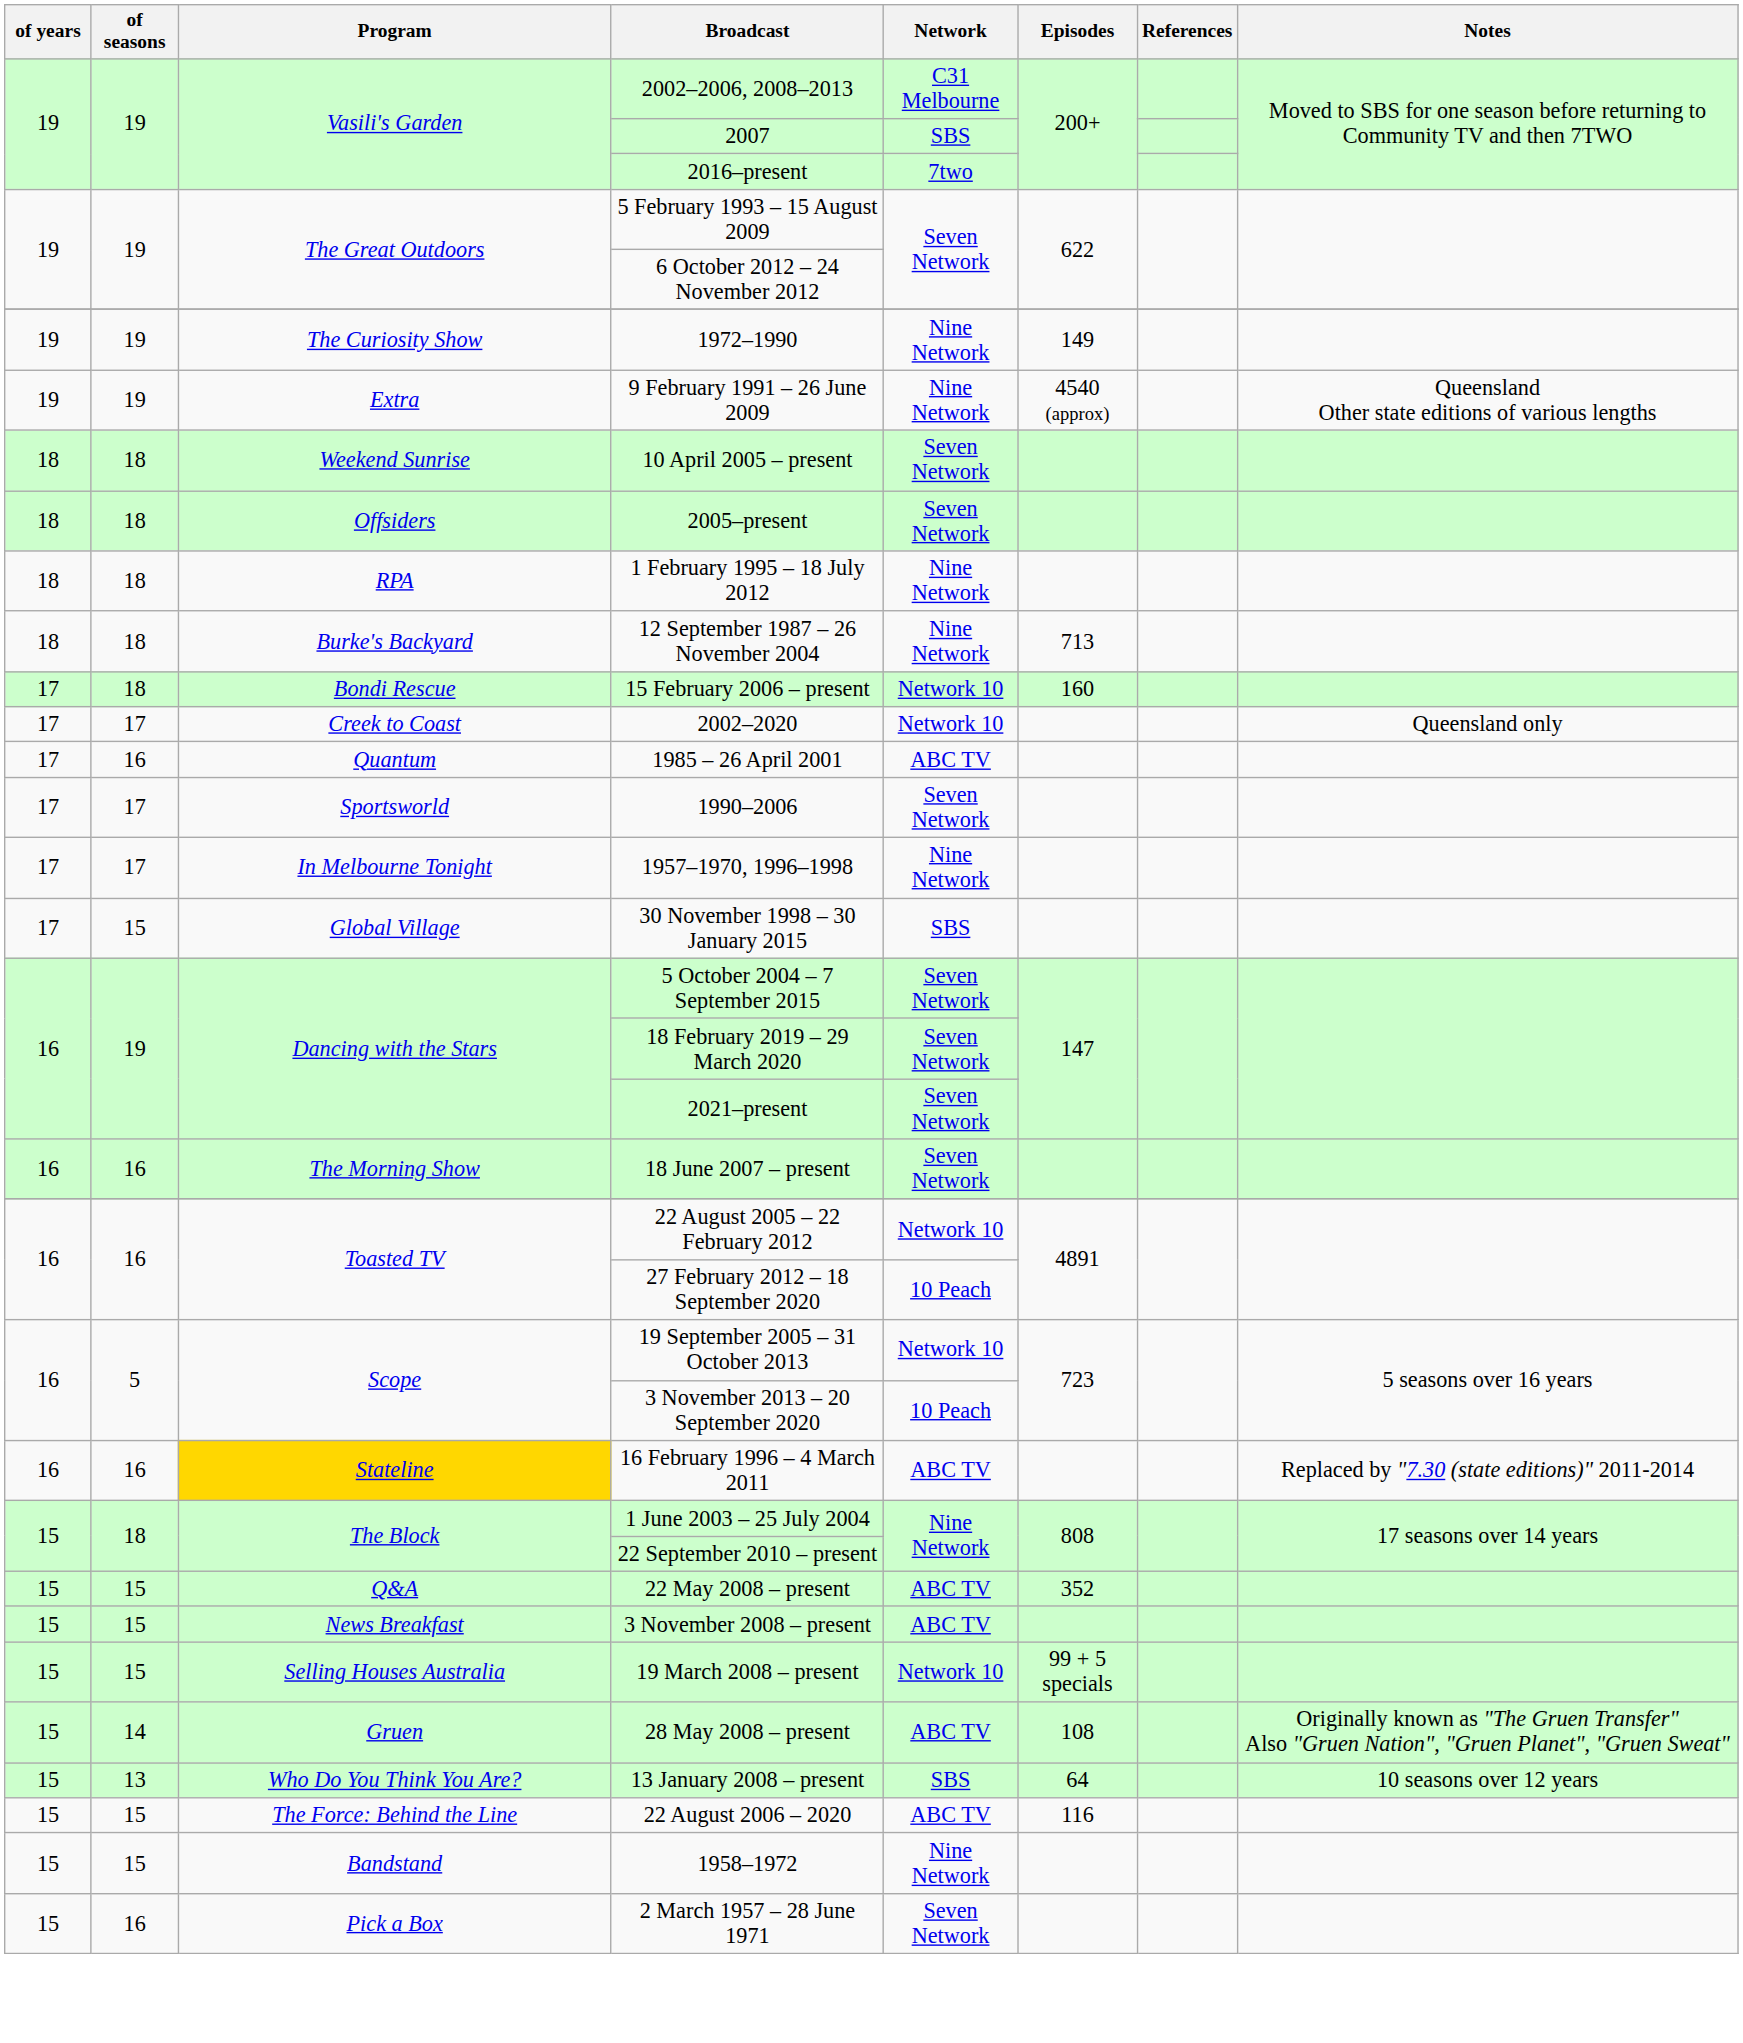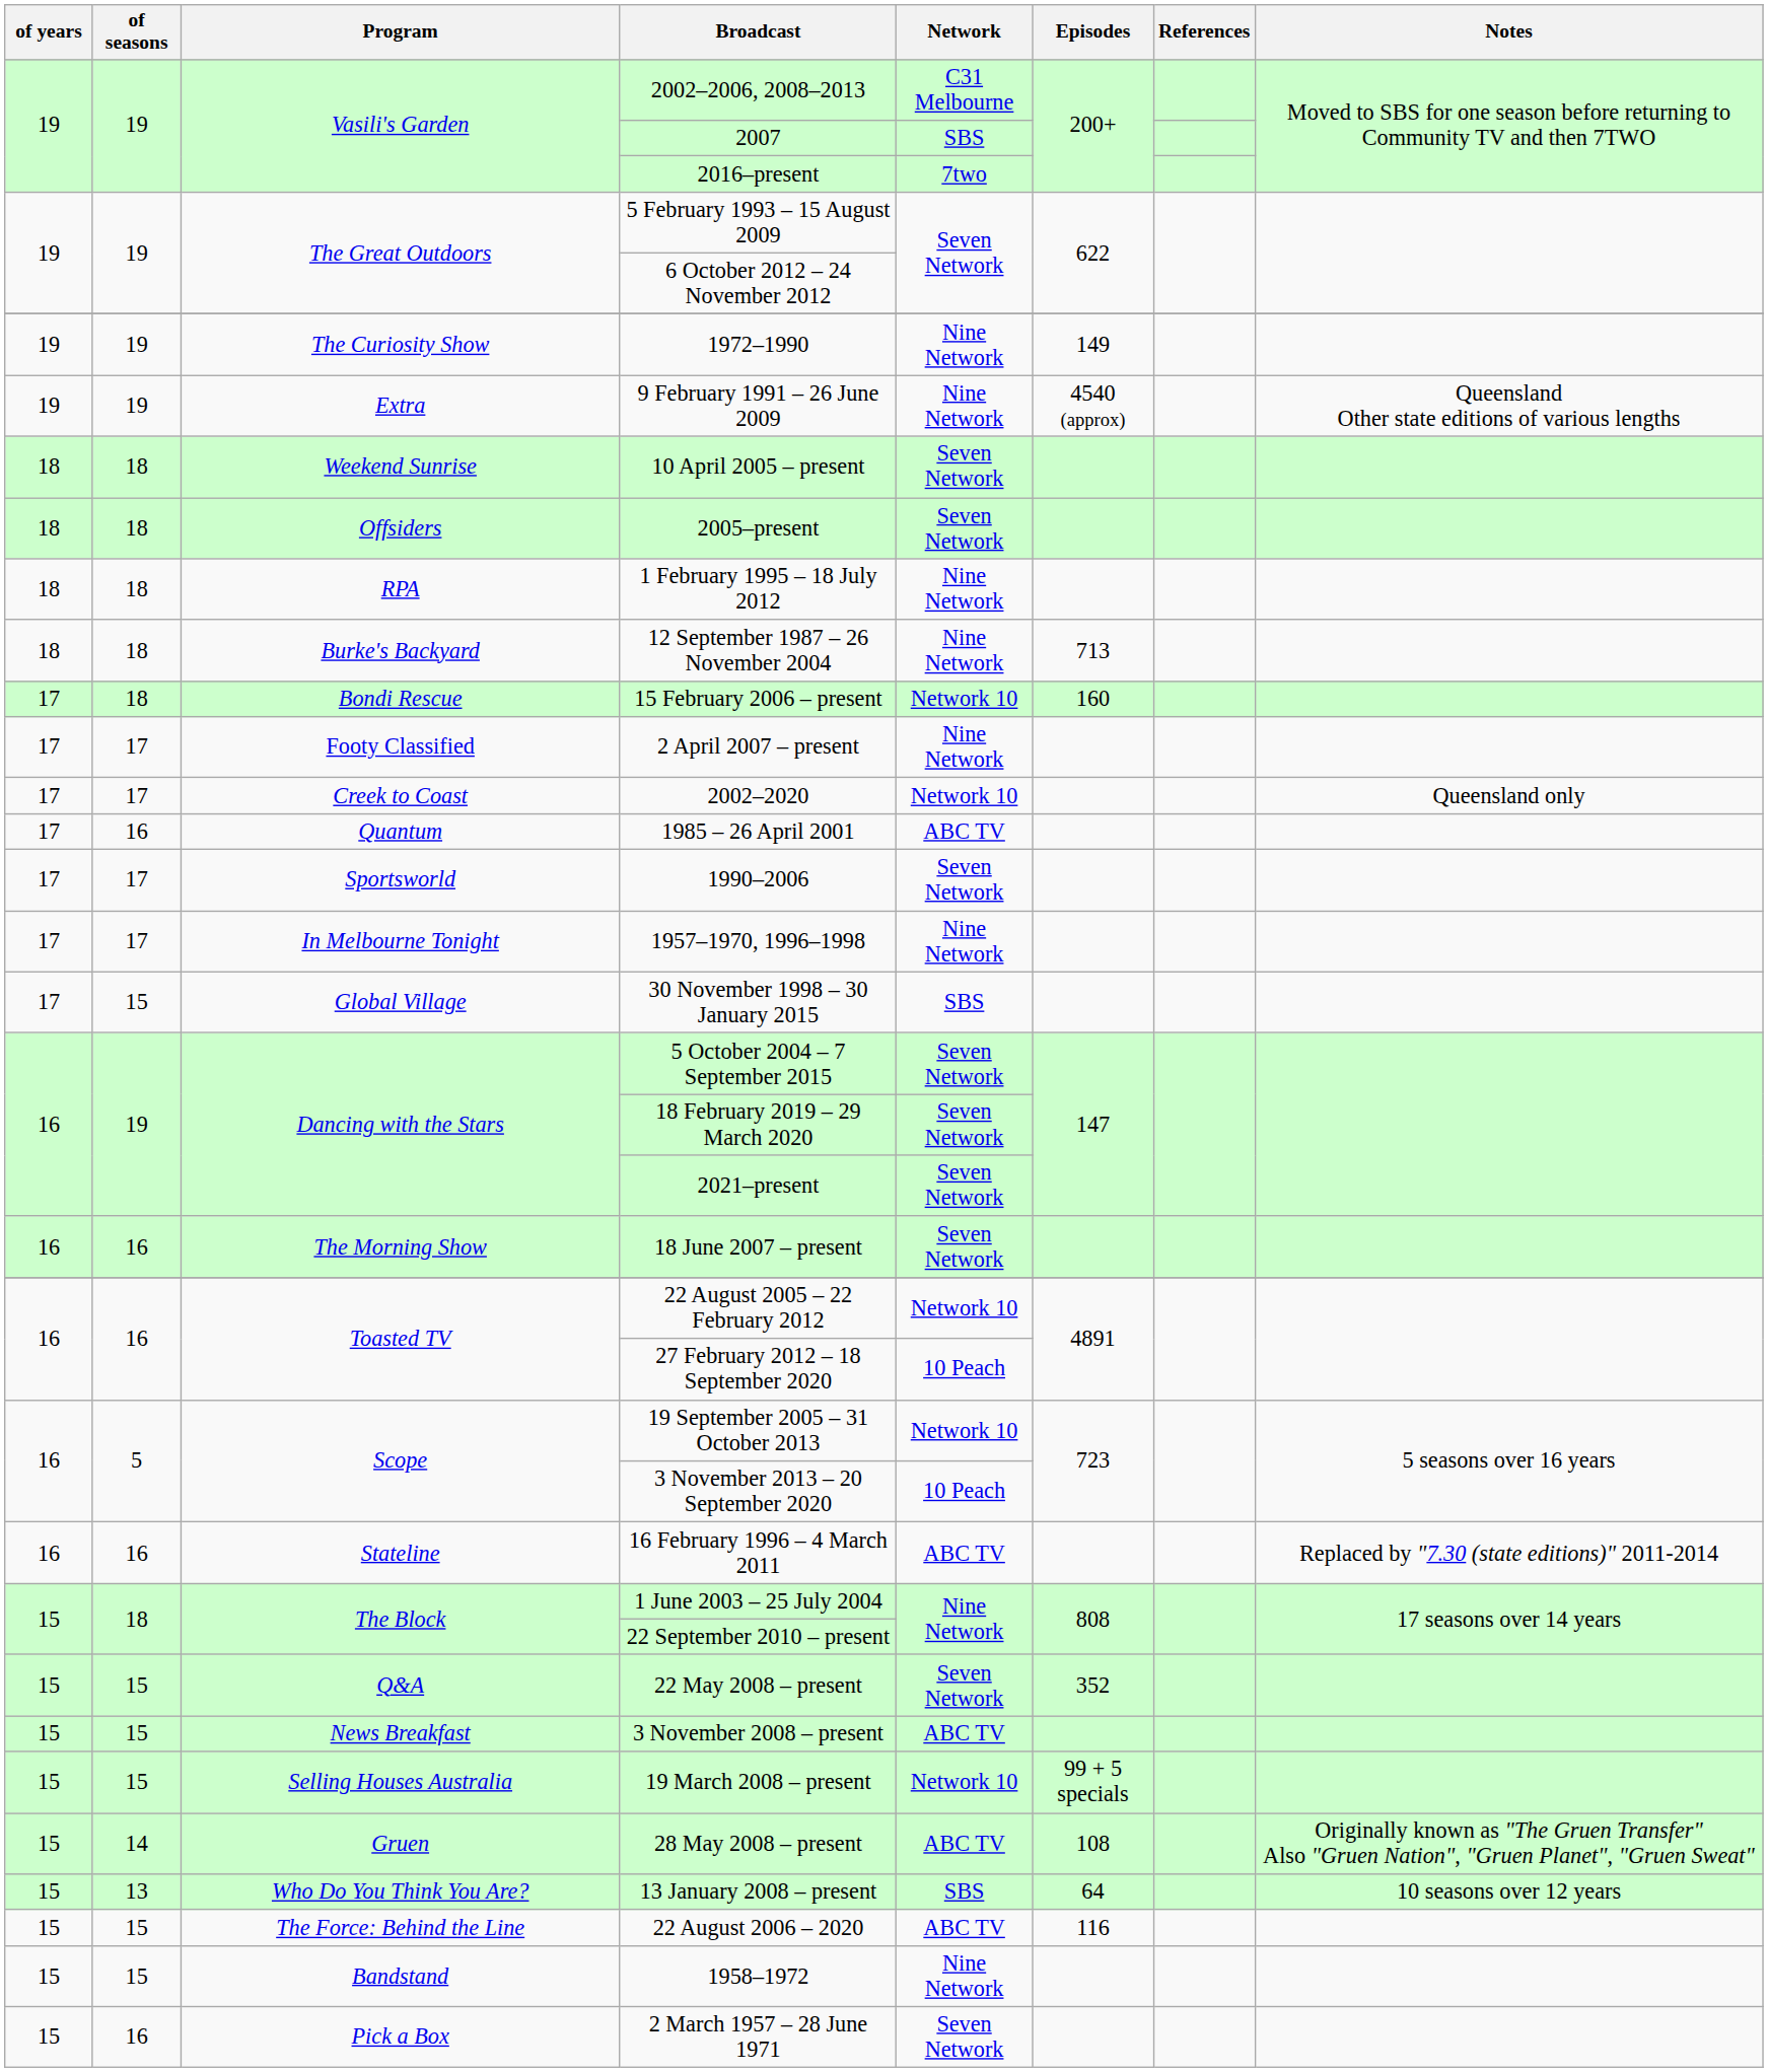 <table class="wikitable" style="text-align:center;">
 <tr>
 <th style="font-size:87.5%; width: 5%"> of years</th>
 <th style="font-size:87.5%; width: 5%"> of seasons </th>
 <th style="font-size:87.5%; width: 25%">Program</th>
 <th style="font-size:87.5%;">Broadcast</th>
 <th style="font-size:87.5%;">Network</th>
 <th style="font-size:87.5%;">Episodes</th>
 <th style="font-size:87.5%;">References</th>
 <th style="font-size:87.5%;">Notes</th>
 </tr>
 <tr style="background:#cfc;">
 <td rowspan="3">19</td>
 <td rowspan="3">19</td>
 <td rowspan="3"><em><a href='#'>Vasili's Garden</a></em></td>
 <td style="text-align:center;">2002–2006, 2008–2013</td>
 <td style="text-align:center;"><a href='#'>C31 Melbourne</a></td>
 <td rowspan="3">200+</td>
 <td></td>
 <td rowspan="3">Moved to SBS for one season before returning to Community TV and then 7TWO</td>
 </tr>
 <tr style="background:#cfc;">
 <td>2007</td>
 <td><a href='#'>SBS</a></td>
 <td></td>
 </tr>
 <tr style="background:#cfc;">
 <td>2016–present</td>
 <td><a href='#'>7two</a></td>
 <td></td>
 </tr>
 <tr>
 <td rowspan="2" style="text-align:center;">19</td>
 <td rowspan="2" style="text-align:center;">19</td>
 <td rowspan="2" style="text-align:center;"><em><a href='#'>The Great Outdoors</a></em></td>
 <td style="text-align:center;">5 February 1993 – 15 August 2009</td>
 <td rowspan="2" style="text-align:center;"><a href='#'>Seven Network</a></td>
 <td rowspan="2" style="text-align:center;">622</td>
 <td rowspan="2" style="text-align:center;"></td>
 <td rowspan="2" style="text-align:center;"></td>
 </tr>
 <tr>
 <td>6 October 2012 – 24 November 2012</td>
 </tr>
 <tr>
 </tr>
 <tr>
 <td>19</td>
 <td>19</td>
 <td><em><a href='#'>The Curiosity Show</a></em></td>
 <td>1972–1990</td>
 <td><a href='#'>Nine Network</a></td>
 <td>149</td>
 <td style="text-align:center;"></td>
 <td style="text-align:center;"></td>
 </tr>
 <tr>
 <td style="text-align:center;">19</td>
 <td style="text-align:center;">19</td>
 <td style="text-align:center;"><em><a href='#'>Extra</a></em></td>
 <td style="text-align:center;">9 February 1991 – 26 June 2009</td>
 <td style="text-align:center;"><a href='#'>Nine Network</a></td>
 <td style="text-align:center;">4540 <small>(approx)</small></td>
 <td style="text-align:center;"></td>
 <td style="text-align:center;">Queensland<br>Other state editions of various lengths</td>
 </tr>
 <tr style="background:#cfc; text-align:center;">
 <td>18</td>
 <td>18</td>
 <td><em><a href='#'>Weekend Sunrise</a></em></td>
 <td>10 April 2005 – present</td>
 <td><a href='#'>Seven Network</a></td>
 <td style="text-align:center;"></td>
 <td style="text-align:center;"></td>
 <td style="text-align:center;"></td>
 </tr>
 <tr style="background:#cfc;">
 <td style="text-align:center;">18</td>
 <td style="text-align:center;">18</td>
 <td style="text-align:center;"><em><a href='#'>Offsiders</a></em></td>
 <td style="text-align:center;">2005–present</td>
 <td><a href='#'>Seven Network</a></td>
 <td style="text-align:center;"></td>
 <td style="text-align:center;"></td>
 <td style="text-align:center;"></td>
 </tr>
 <tr>
 <td style="text-align:center;">18</td>
 <td style="text-align:center;">18</td>
 <td style="text-align:center;"><em><a href='#'>RPA</a></em></td>
 <td style="text-align:center;">1 February 1995 – 18 July 2012</td>
 <td style="text-align:center;"><a href='#'>Nine Network</a></td>
 <td style="text-align:center;"></td>
 <td style="text-align:center;"></td>
 <td style="text-align:center;"></td>
 </tr>
 <tr style="text-align:center;">
 <td>18</td>
 <td>18</td>
 <td><em><a href='#'>Burke's Backyard</a></em></td>
 <td>12 September 1987 – 26 November 2004</td>
 <td><a href='#'>Nine Network</a></td>
 <td>713</td>
 <td style="text-align:center;"></td>
 <td style="text-align:center;"></td>
 </tr>
 <tr style="background:#cfc; text-align:center;">
 <td>17</td>
 <td>18</td>
 <td><em><a href='#'>Bondi Rescue</a></em></td>
 <td>15 February 2006 – present</td>
 <td><a href='#'>Network 10</a></td>
 <td>160</td>
 <td style="text-align:center;"></td>
 <td style="text-align:center;"></td>
 </tr>
 <tr>
 <td>17</td>
 <td>17</td>
+<td><a href='#'>Footy Classified</a></td>
+<td>2 April 2007 – present</td>
+<td><a href='#'>Nine Network</a></td>
+<td></td>
+<td></td>
+<td></td>
+</tr>
+<tr>
+<td>17</td>
+<td>17</td>
 <td><em><a href='#'>Creek to Coast</a></em></td>
 <td>2002–2020</td>
 <td style="text-align:center;"><a href='#'>Network 10</a></td>
 <td style="text-align:center;"></td>
 <td style="text-align:center;"></td>
 <td>Queensland only</td>
 </tr>
 <tr>
 <td style="text-align:center;">17</td>
 <td style="text-align:center;">16</td>
 <td style="text-align:center;"><em><a href='#'>Quantum</a></em></td>
 <td style="text-align:center;">1985 – 26 April 2001</td>
 <td style="text-align:center;"><a href='#'>ABC TV</a></td>
 <td style="text-align:center;"></td>
 <td style="text-align:center;"></td>
 <td style="text-align:center;"></td>
 </tr>
 <tr>
 <td style="text-align:center;">17</td>
 <td style="text-align:center;">17</td>
 <td style="text-align:center;"><em><a href='#'>Sportsworld</a></em></td>
 <td style="text-align:center;">1990–2006</td>
 <td style="text-align:center;"><a href='#'>Seven Network</a></td>
 <td style="text-align:center;"></td>
 <td style="text-align:center;"></td>
 <td style="text-align:center;"></td>
 </tr>
 <tr style="text-align:center;">
 <td>17</td>
 <td>17</td>
 <td><em><a href='#'>In Melbourne Tonight</a></em></td>
 <td>1957–1970, 1996–1998</td>
 <td><a href='#'>Nine Network</a></td>
 <td style="text-align:center;"></td>
 <td style="text-align:center;"></td>
 <td style="text-align:center;"></td>
 </tr>
 <tr>
 <td style="text-align:center;">17</td>
 <td style="text-align:center;">15</td>
 <td style="text-align:center;"><em><a href='#'>Global Village</a></em></td>
 <td style="text-align:center;">30 November 1998 – 30 January 2015</td>
 <td style="text-align:center;"><a href='#'>SBS</a></td>
 <td style="text-align:center;"></td>
 <td style="text-align:center;"></td>
 <td style="text-align:center;"></td>
 </tr>
 <tr style="background:#cfc;">
 <td rowspan="3">16</td>
 <td rowspan="3">19</td>
 <td rowspan="3"><em><a href='#'>Dancing with the Stars</a></em></td>
 <td>5 October 2004 – 7 September 2015</td>
 <td><a href='#'>Seven Network</a></td>
 <td rowspan="3">147</td>
 <td rowspan="3"></td>
 <td rowspan="3" style="text-align:center;"></td>
 </tr>
 <tr style="background:#cfc;">
 <td>18 February 2019 – 29 March 2020</td>
 <td style="text-align:center;"><a href='#'>Seven Network</a></td>
 </tr>
 <tr style="background:#cfc;">
 <td>2021–present</td>
 <td><a href='#'>Seven Network</a></td>
 </tr>
 <tr style="background:#cfc;">
 <td style="text-align:center;">16</td>
 <td style="text-align:center;">16</td>
 <td style="text-align:center;"><em><a href='#'>The Morning Show</a></em></td>
 <td style="text-align:center;">18 June 2007 – present</td>
 <td style="text-align:center;"><a href='#'>Seven Network</a></td>
 <td style="text-align:center;"></td>
 <td style="text-align:center;"></td>
 <td style="text-align:center;"></td>
 </tr>
 <tr>
 </tr>
 <tr>
 <td rowspan="2">16</td>
 <td rowspan="2">16</td>
 <td rowspan="2"><em><a href='#'>Toasted TV</a></em></td>
 <td style="text-align:center;">22 August 2005 – 22 February 2012</td>
 <td style="text-align:center;"><a href='#'>Network 10</a></td>
 <td rowspan="2">4891</td>
 <td rowspan="2"></td>
 <td rowspan="2"></td>
 </tr>
 <tr>
 <td>27 February 2012 – 18 September 2020</td>
 <td><a href='#'>10 Peach</a></td>
 </tr>
 <tr>
 <td rowspan="2">16</td>
 <td rowspan="2">5</td>
 <td rowspan="2"><em><a href='#'>Scope</a></em></td>
 <td style="text-align:center;">19 September 2005 – 31 October 2013</td>
 <td style="text-align:center;"><a href='#'>Network 10</a></td>
 <td rowspan="2">723</td>
 <td rowspan="2"></td>
 <td rowspan="2">5 seasons over 16 years</td>
 </tr>
 <tr>
 <td>3 November 2013 – 20 September 2020</td>
 <td><a href='#'>10 Peach</a></td>
 </tr>
 <tr>
 <td style="text-align:center;">16</td>
 <td style="text-align:center;">16</td>
-<td style="background: gold; text-align:center;"><em><a href='#'>Stateline</a></em></td>
+<td style="text-align:center;"><em><a href='#'>Stateline</a></em></td>
 <td style="text-align:center;">16 February 1996 – 4 March 2011</td>
 <td style="text-align:center;"><a href='#'>ABC TV</a></td>
 <td style="text-align:center;"></td>
 <td style="text-align:center;"></td>
 <td style="text-align:center;">Replaced by <em>"<a href='#'>7.30</a> (state editions)"</em> 2011-2014</td>
 </tr>
 <tr style="background:#cfc;">
 <td rowspan="2" style="text-align:center;">15</td>
 <td rowspan="2" style="text-align:center;">18</td>
 <td rowspan="2" style="text-align:center;"><em><a href='#'>The Block</a></em></td>
 <td style="text-align:center;">1 June 2003 – 25 July 2004</td>
 <td rowspan="2" style="text-align:center;"><a href='#'>Nine Network</a></td>
 <td rowspan="2" style="text-align:center;">808</td>
 <td rowspan="2" style="text-align:center;"></td>
 <td rowspan="2" style="text-align:center;">17 seasons over 14 years</td>
 </tr>
 <tr style="background:#cfc;">
 <td style="text-align:center;">22 September 2010 – present</td>
 </tr>
 <tr style="background:#cfc;">
 <td style="text-align:center;">15</td>
 <td style="text-align:center;">15</td>
 <td style="text-align:center;"><em><a href='#'>Q&A</a></em></td>
 <td style="text-align:center;">22 May 2008 – present</td>
-<td style="text-align:center;"><a href='#'>ABC TV</a></td>
+<td><a href='#'>Seven Network</a></td>
 <td style="text-align:center;">352</td>
 <td style="text-align:center;"></td>
 <td style="text-align:center;"></td>
 </tr>
 <tr style="background:#cfc;">
 <td style="text-align:center;">15</td>
 <td style="text-align:center;">15</td>
 <td style="text-align:center;"><em><a href='#'>News Breakfast</a></em></td>
 <td style="text-align:center;">3 November 2008 – present</td>
 <td style="text-align:center;"><a href='#'>ABC TV</a></td>
 <td style="text-align:center;"></td>
 <td style="text-align:center;"></td>
 <td style="text-align:center;"></td>
 </tr>
 <tr style="background:#cfc; text-align:center;">
 <td>15</td>
 <td>15</td>
 <td><em><a href='#'>Selling Houses Australia</a></em></td>
 <td>19 March 2008 – present</td>
 <td><a href='#'>Network 10</a></td>
 <td>99 + 5 specials</td>
 <td style="text-align:center;"></td>
 <td style="text-align:center;"></td>
 </tr>
 <tr style="background:#cfc;">
 <td style="text-align:center;">15</td>
 <td style="text-align:center;">14</td>
 <td style="text-align:center;"><em><a href='#'>Gruen</a></em></td>
 <td style="text-align:center;">28 May 2008 – present</td>
 <td style="text-align:center;"><a href='#'>ABC TV</a></td>
 <td style="text-align:center;">108</td>
 <td style="text-align:center;"></td>
 <td style="text-align:center;">Originally known as <em>"The Gruen Transfer"</em> <br> Also <em>"Gruen Nation"</em>, <em>"Gruen Planet"</em>, <em>"Gruen Sweat"</em></td>
 </tr>
 <tr style="background:#cfc;">
 <td style="text-align:center;">15</td>
 <td style="text-align:center;">13</td>
 <td style="text-align:center;"><em><a href='#'>Who Do You Think You Are?</a></em></td>
 <td style="text-align:center;">13 January 2008 – present</td>
 <td style="text-align:center;"><a href='#'>SBS</a></td>
 <td style="text-align:center;">64</td>
 <td style="text-align:center;"></td>
 <td style="text-align:center;">10 seasons over 12 years</td>
 </tr>
 <tr>
 <td>15</td>
 <td>15</td>
 <td><em><a href='#'>The Force: Behind the Line</a></em></td>
 <td>22 August 2006 – 2020</td>
 <td style="text-align:center;"><a href='#'>ABC TV</a></td>
 <td>116</td>
 <td style="text-align:center;"></td>
 <td style="text-align:center;"></td>
 </tr>
 <tr>
 <td style="text-align:center;">15</td>
 <td style="text-align:center;">15</td>
 <td style="text-align:center;"><em><a href='#'>Bandstand</a></em></td>
 <td style="text-align:center;">1958–1972</td>
 <td style="text-align:center;"><a href='#'>Nine Network</a></td>
 <td style="text-align:center;"></td>
 <td style="text-align:center;"></td>
 <td style="text-align:center;"></td>
 </tr>
 <tr style="text-align:center;">
 <td>15</td>
 <td>16</td>
 <td><em><a href='#'>Pick a Box</a></em></td>
 <td>2 March 1957 – 28 June 1971</td>
 <td><a href='#'>Seven Network</a></td>
 <td style="text-align:center;"></td>
 <td style="text-align:center;"></td>
 <td style="text-align:center;"></td>
 </tr>
 </table>
